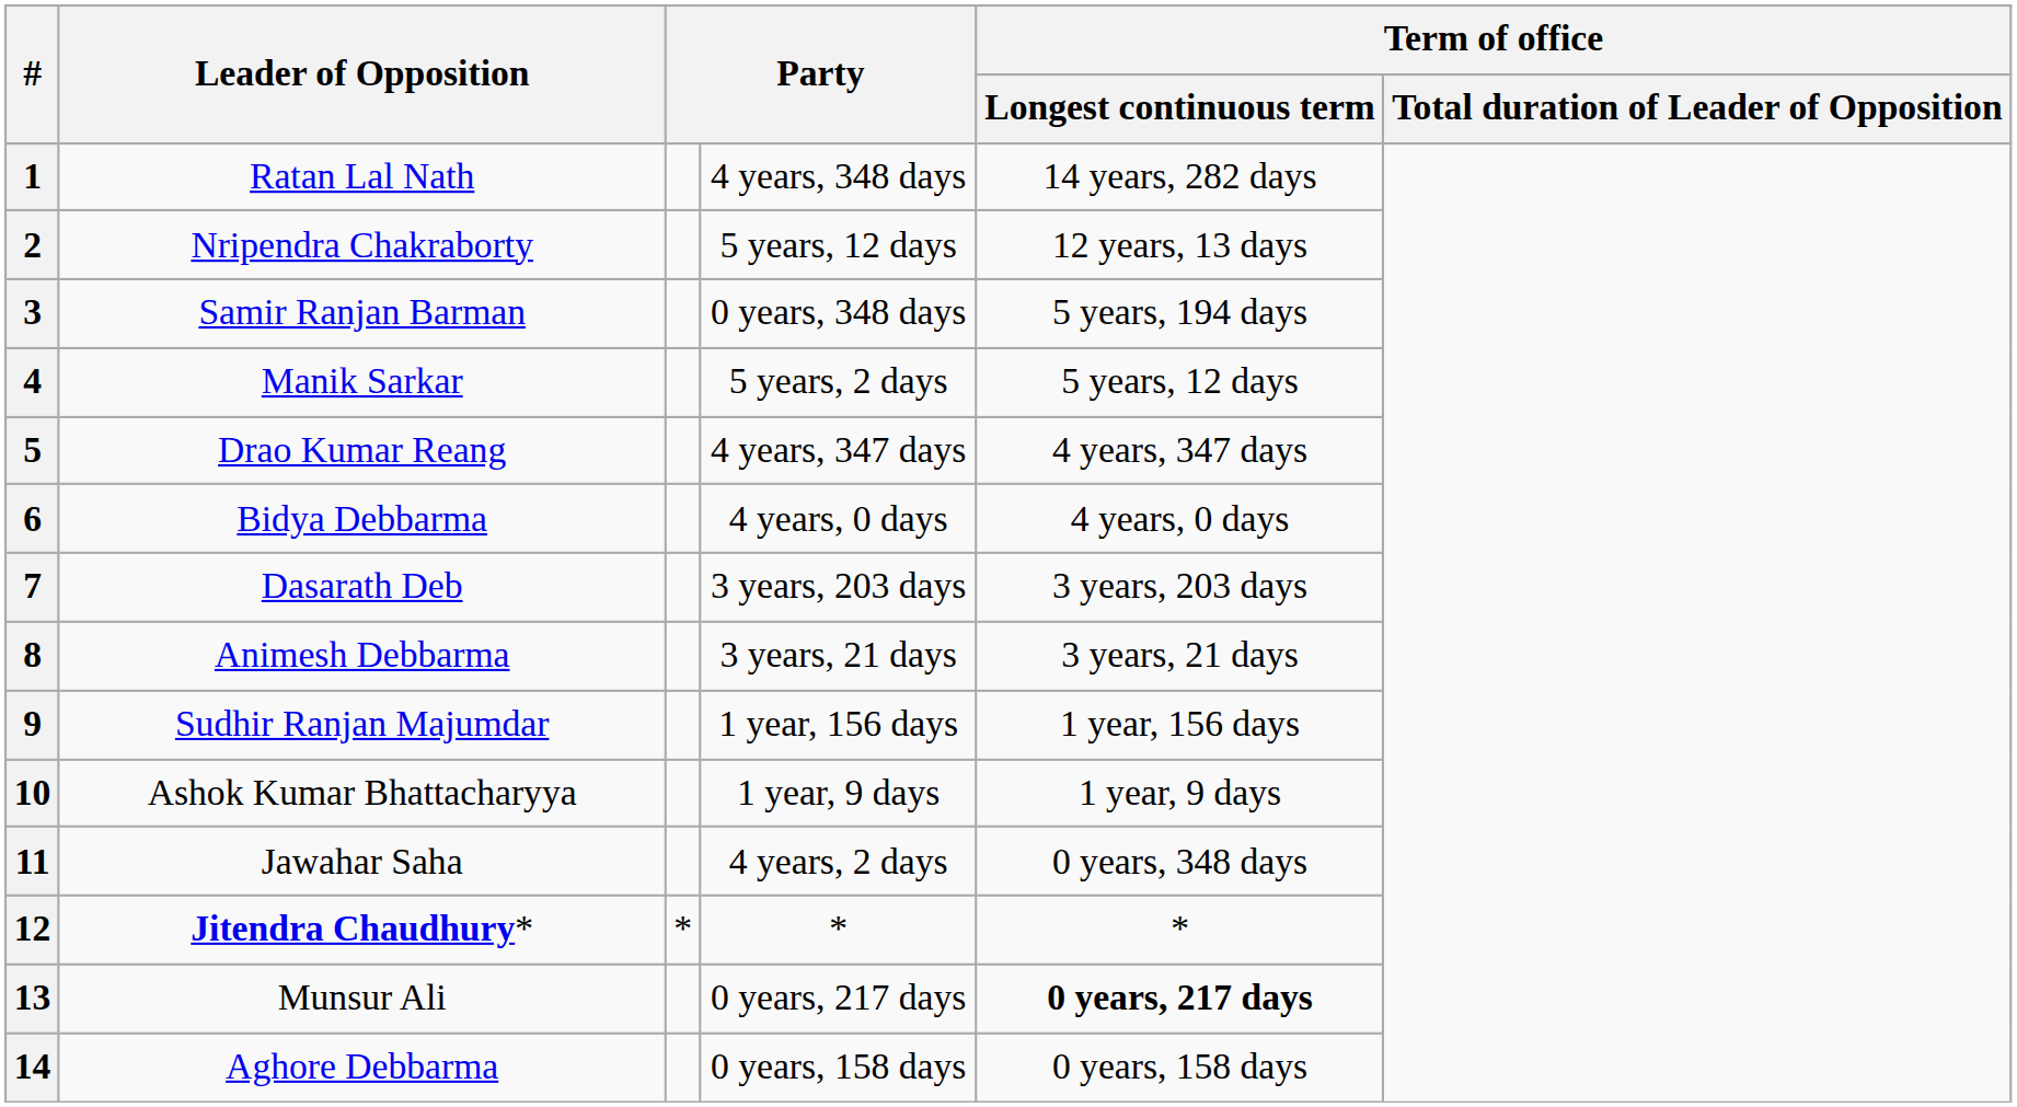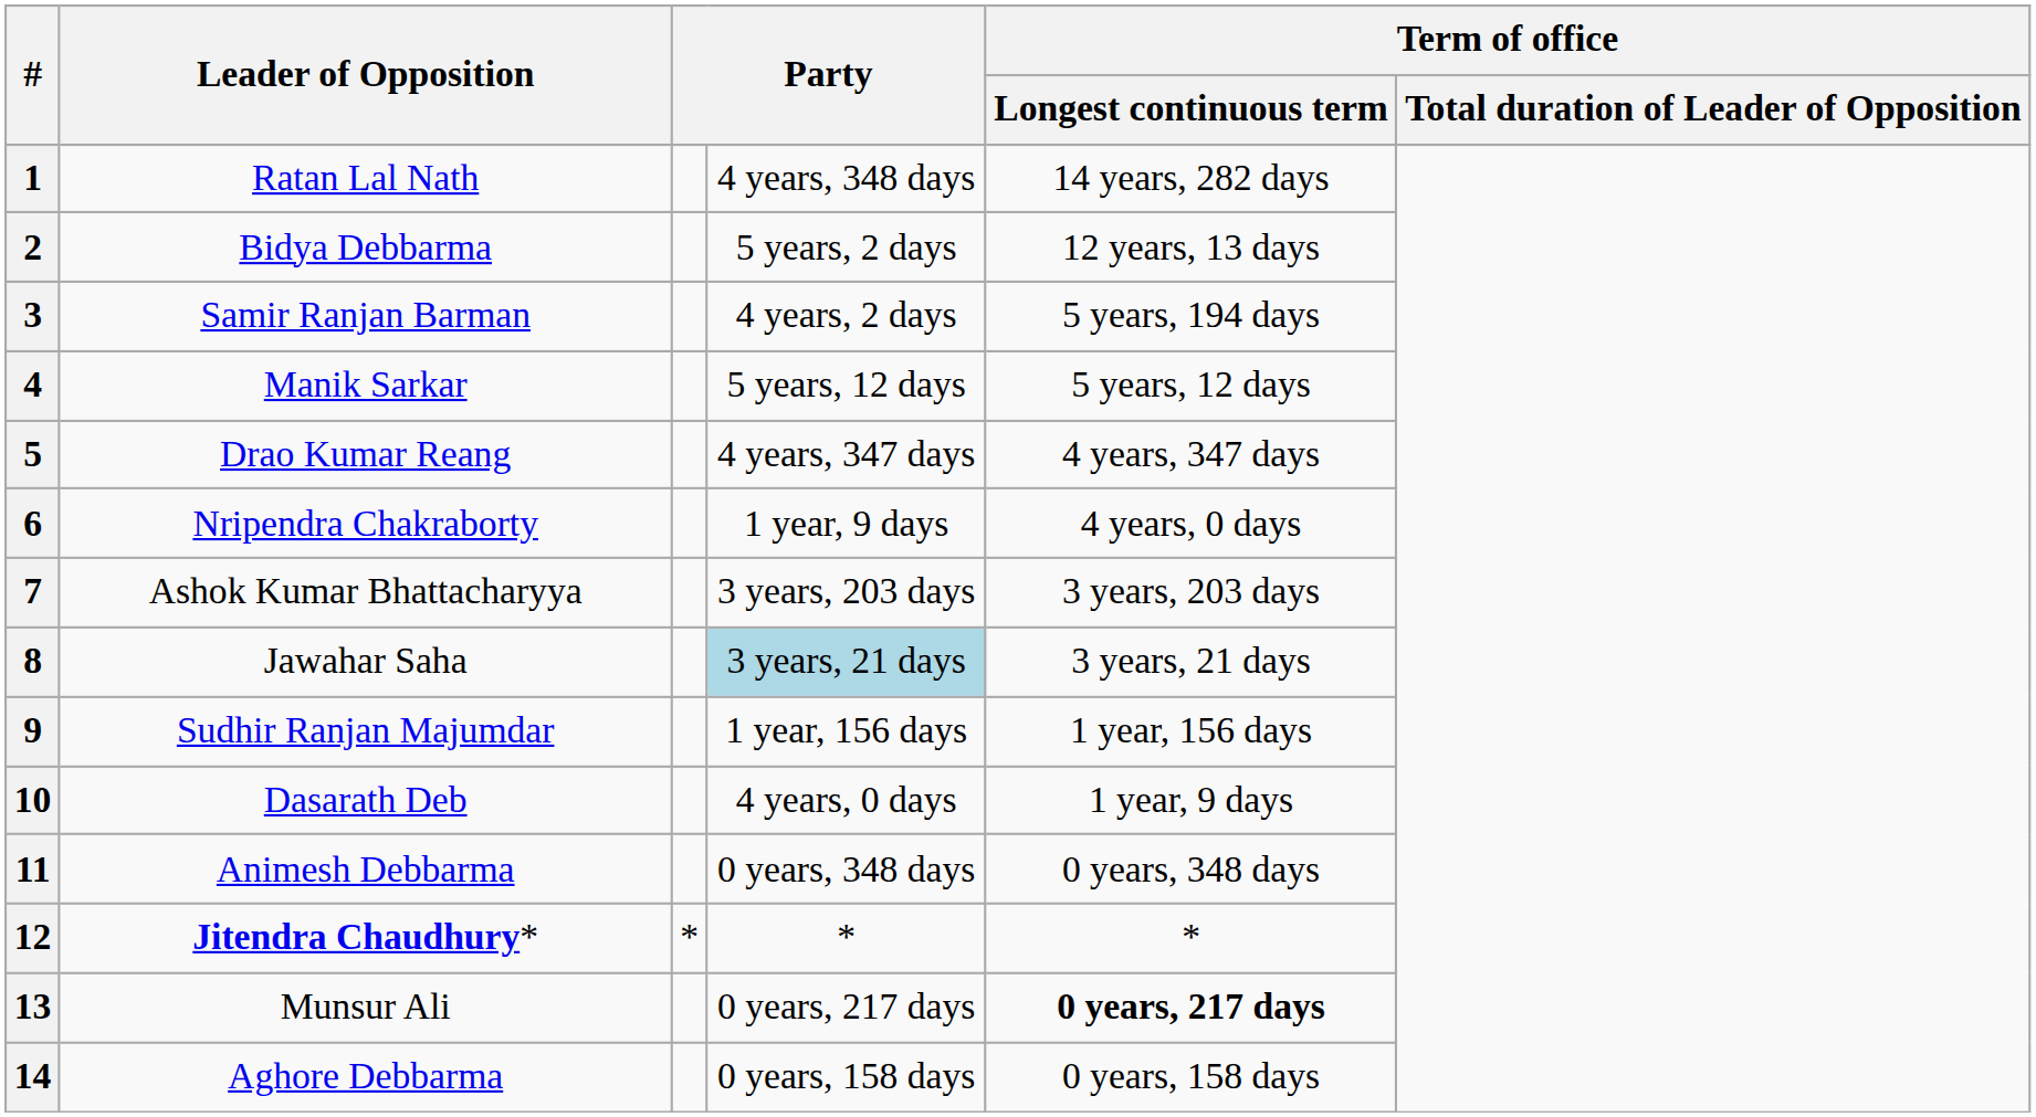 <table class="wikitable sortable" style="line-height:1.4em; text-align:center">
 <tr>
 <th data-sort-type=number rowspan = "2">#</th>
 <th rowspan="2" style="width:16em">Leader of Opposition</th>
 <th rowspan="2" colspan=2 style="width:8em">Party</th>
 <th colspan="2">Term of office</th>
 </tr>
 <tr>
 <th>Longest continuous term</th>
 <th>Total duration of Leader of Opposition</th>
 </tr>
 <tr>
 <th data-sort-value="1">1</th>
 <td><a href='#'>Ratan Lal Nath</a></td>
 <td></td>
 <td>4 years, 348 days</td>
 <td>14 years, 282 days</td>
 </tr>
 <tr>
 <th data-sort-value="2">2</th>
-<td><a href='#'>Nripendra Chakraborty</a></td>
+<td><a href='#'>Bidya Debbarma</a></td>
 <td></td>
-<td>5 years, 12 days</td>
+<td>5 years, 2 days</td>
 <td>12 years, 13 days</td>
 </tr>
 <tr>
 <th data-sort-value="3">3</th>
 <td><a href='#'>Samir Ranjan Barman</a></td>
 <td></td>
-<td>0 years, 348 days</td>
+<td>4 years, 2 days</td>
 <td>5 years, 194 days</td>
 </tr>
 <tr>
 <th data-sort-value="4">4</th>
 <td><a href='#'>Manik Sarkar</a></td>
 <td></td>
-<td>5 years, 2 days</td>
+<td>5 years, 12 days</td>
 <td>5 years, 12 days</td>
 </tr>
 <tr>
 <th data-sort-value="5">5</th>
 <td><a href='#'>Drao Kumar Reang</a></td>
 <td></td>
 <td>4 years, 347 days</td>
 <td>4 years, 347 days</td>
 </tr>
 <tr>
 <th data-sort-value="6">6</th>
-<td><a href='#'>Bidya Debbarma</a></td>
+<td><a href='#'>Nripendra Chakraborty</a></td>
 <td></td>
-<td>4 years, 0 days</td>
+<td>1 year, 9 days</td>
 <td>4 years, 0 days</td>
 </tr>
 <tr>
 <th data-sort-value="7">7</th>
-<td><a href='#'>Dasarath Deb</a></td>
+<td>Ashok Kumar Bhattacharyya</td>
 <td></td>
 <td>3 years, 203 days</td>
 <td>3 years, 203 days</td>
 </tr>
 <tr>
 <th data-sort-value="8">8</th>
-<td><a href='#'>Animesh Debbarma</a></td>
+<td>Jawahar Saha</td>
 <td></td>
-<td>3 years, 21 days</td>
+<td style="background: lightblue;">3 years, 21 days</td>
 <td>3 years, 21 days</td>
 </tr>
 <tr>
 <th data-sort-value="9">9</th>
 <td><a href='#'>Sudhir Ranjan Majumdar</a></td>
 <td></td>
 <td>1 year, 156 days</td>
 <td>1 year, 156 days</td>
 </tr>
 <tr>
 <th data-sort-value="10">10</th>
-<td>Ashok Kumar Bhattacharyya</td>
+<td><a href='#'>Dasarath Deb</a></td>
 <td></td>
-<td>1 year, 9 days</td>
+<td>4 years, 0 days</td>
 <td>1 year, 9 days</td>
 </tr>
 <tr>
 <th data-sort-value="11">11</th>
-<td>Jawahar Saha</td>
+<td><a href='#'>Animesh Debbarma</a></td>
 <td></td>
-<td>4 years, 2 days</td>
+<td>0 years, 348 days</td>
 <td>0 years, 348 days</td>
 </tr>
 <tr>
 <th data-sort-value="12">12</th>
 <td><strong><a href='#'>Jitendra Chaudhury</a></strong>*</td>
 <td>*</td>
 <td><strong></strong>*</td>
 <td><strong></strong>*</td>
 </tr>
 <tr>
 <th data-sort-value="13">13</th>
 <td>Munsur Ali</td>
 <td></td>
 <td>0 years, 217 days</td>
 <td><strong>0 years, 217 days</strong></td>
 </tr>
 <tr>
 <th data-sort-value="14">14</th>
 <td><a href='#'>Aghore Debbarma</a></td>
 <td></td>
 <td>0 years, 158 days</td>
 <td>0 years, 158 days</td>
 </tr>
 <tr>
 </tr>
 </table>
